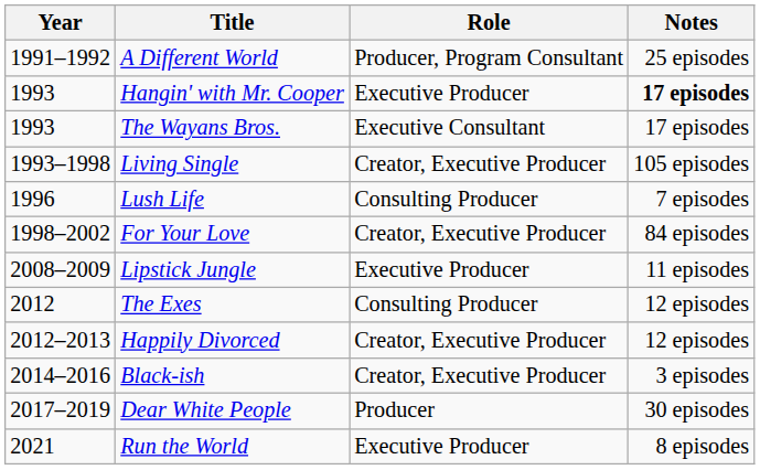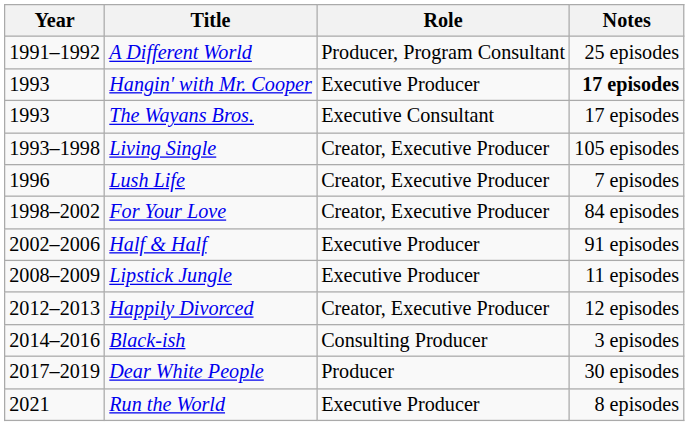 <table class="wikitable sortable">
 <tr>
 <th>Year</th>
 <th>Title</th>
 <th>Role</th>
 <th class="unsortable">Notes</th>
 </tr>
 <tr>
 <td>1991–1992</td>
 <td><em><a href='#'>A Different World</a></em></td>
 <td>Producer, Program Consultant</td>
 <td align=right>25 episodes</td>
 </tr>
 <tr>
 <td>1993</td>
 <td><em><a href='#'>Hangin' with Mr. Cooper</a></em></td>
 <td>Executive Producer</td>
 <td align=right><strong>17 episodes</strong></td>
 </tr>
 <tr>
 <td>1993</td>
 <td><em><a href='#'>The Wayans Bros.</a></em></td>
 <td>Executive Consultant</td>
 <td align=right>17 episodes</td>
 </tr>
 <tr>
 <td>1993–1998</td>
 <td><em><a href='#'>Living Single</a></em></td>
 <td>Creator, Executive Producer</td>
 <td align=right>105 episodes</td>
 </tr>
 <tr>
 <td>1996</td>
 <td><em><a href='#'>Lush Life</a></em></td>
-<td>Consulting Producer</td>
+<td>Creator, Executive Producer</td>
 <td align=right>7 episodes</td>
 </tr>
 <tr>
 <td>1998–2002</td>
 <td><em><a href='#'>For Your Love</a></em></td>
 <td>Creator,  Executive Producer</td>
 <td align=right>84 episodes</td>
 </tr>
 <tr>
+<td>2002–2006</td>
+<td><em><a href='#'>Half & Half</a></em></td>
+<td>Executive Producer</td>
+<td align=right>91 episodes</td>
+</tr>
+<tr>
 <td>2008–2009</td>
 <td><em><a href='#'>Lipstick Jungle</a></em></td>
 <td>Executive Producer</td>
 <td align=right>11 episodes</td>
-</tr>
-<tr>
-<td>2012</td>
-<td><em><a href='#'>The Exes</a></em></td>
-<td>Consulting Producer</td>
-<td align=right>12 episodes</td>
 </tr>
 <tr>
 <td>2012–2013</td>
 <td><em><a href='#'>Happily Divorced</a></em></td>
 <td>Creator,  Executive Producer</td>
 <td align=right>12 episodes</td>
 </tr>
 <tr>
 <td>2014–2016</td>
 <td><em><a href='#'>Black-ish</a></em></td>
-<td>Creator, Executive Producer</td>
+<td>Consulting Producer</td>
 <td align=right>3 episodes</td>
 </tr>
 <tr>
 <td>2017–2019</td>
 <td><em><a href='#'>Dear White People</a></em></td>
 <td>Producer</td>
 <td align=right>30 episodes</td>
 </tr>
 <tr>
 <td>2021</td>
 <td><em><a href='#'>Run the World</a></em></td>
 <td>Executive Producer</td>
 <td align=right>8 episodes</td>
 </tr>
 </table>
